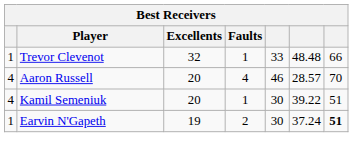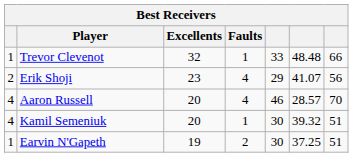 <table class="wikitable sortable" style=font-size:90%>
 <tr>
 <th colspan=7>Best Receivers</th>
 </tr>
 <tr>
 <th></th>
 <th width=158>Player</th>
 <th width=20>Excellents</th>
 <th width=20>Faults</th>
 <th width=20></th>
 <th width=20></th>
 <th width=20></th>
 </tr>
 <tr>
 <td>1</td>
 <td> <a href='#'>Trevor Clevenot</a></td>
 <td align=center>32</td>
 <td align=center>1</td>
 <td align=center>33</td>
 <td align=center>48.48</td>
 <td align=center>66</td>
 </tr>
 <tr>
+<td>2</td>
+<td> <a href='#'>Erik Shoji</a></td>
+<td align=center>23</td>
+<td align=center>4</td>
+<td align=center>29</td>
+<td align=center>41.07</td>
+<td align=center>56</td>
+</tr>
+<tr>
 <td>4</td>
 <td> <a href='#'>Aaron Russell</a></td>
 <td align=center>20</td>
 <td align=center>4</td>
 <td align=center>46</td>
 <td align=center>28.57</td>
 <td align=center>70</td>
 </tr>
 <tr>
 <td>4</td>
 <td> <a href='#'>Kamil Semeniuk</a></td>
 <td align=center>20</td>
 <td align=center>1</td>
 <td align=center>30</td>
-<td align=center>39.22</td>
+<td align=center>39.32</td>
 <td align=center>51</td>
 </tr>
 <tr>
 <td>1</td>
 <td> <a href='#'>Earvin N'Gapeth</a></td>
 <td align=center>19</td>
 <td align=center>2</td>
 <td align=center>30</td>
-<td align=center>37.24</td>
-<td align=center><strong>51</strong></td>
+<td align=center>37.25</td>
+<td align=center>51</td>
 </tr>
 </table>
